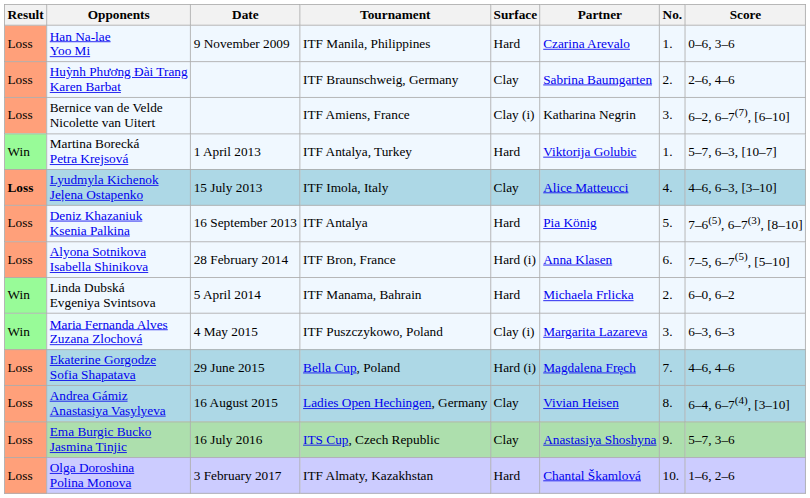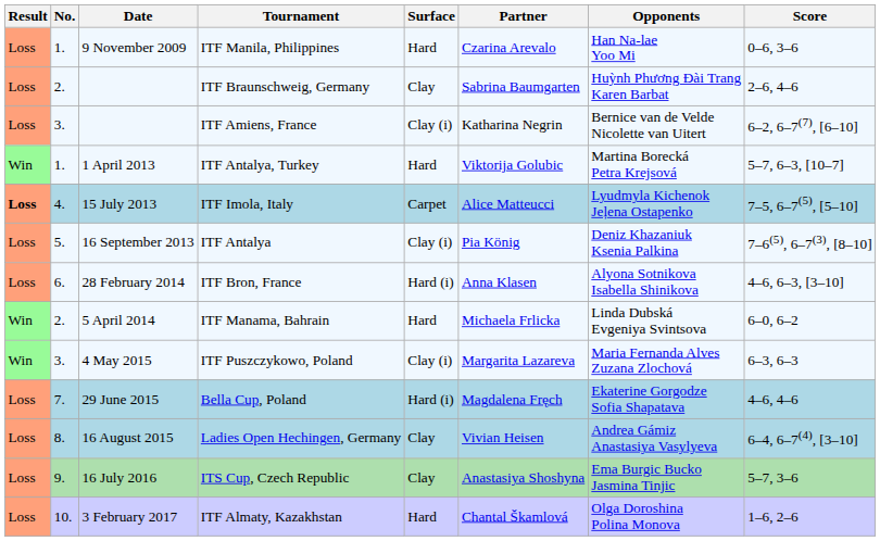 <table class="sortable wikitable">
 <tr>
 <th>Result</th>
-<th>Opponents</th>
+<th>No.</th>
 <th>Date</th>
 <th>Tournament</th>
 <th>Surface</th>
 <th>Partner</th>
-<th>No.</th>
+<th>Opponents</th>
 <th class="unsortable">Score</th>
 </tr>
 <tr style="background:#f0f8ff;">
 <td style="background:#ffa07a;">Loss</td>
-<td> <a href='#'>Han Na-lae</a> <br>  <a href='#'>Yoo Mi</a></td>
+<td>1.</td>
 <td>9 November 2009</td>
 <td>ITF Manila, Philippines</td>
 <td>Hard</td>
 <td> <a href='#'>Czarina Arevalo</a></td>
-<td>1.</td>
+<td> <a href='#'>Han Na-lae</a> <br>  <a href='#'>Yoo Mi</a></td>
 <td>0–6, 3–6</td>
 </tr>
 <tr style="background:#f0f8ff;">
 <td style="background:#ffa07a;">Loss</td>
-<td> <a href='#'>Huỳnh Phương Đài Trang</a> <br>  <a href='#'>Karen Barbat</a></td>
+<td>2.</td>
 <td></td>
 <td>ITF Braunschweig, Germany</td>
 <td>Clay</td>
 <td> <a href='#'>Sabrina Baumgarten</a></td>
-<td>2.</td>
+<td> <a href='#'>Huỳnh Phương Đài Trang</a> <br>  <a href='#'>Karen Barbat</a></td>
 <td>2–6, 4–6</td>
 </tr>
 <tr style="background:#f0f8ff;">
 <td style="background:#ffa07a;">Loss</td>
-<td> Bernice van de Velde <br>  Nicolette van Uitert</td>
+<td>3.</td>
 <td></td>
 <td>ITF Amiens, France</td>
 <td>Clay (i)</td>
 <td> Katharina Negrin</td>
-<td>3.</td>
+<td> Bernice van de Velde <br>  Nicolette van Uitert</td>
 <td>6–2, 6–7<sup>(7)</sup>, [6–10]</td>
 </tr>
 <tr style="background:#f0f8ff;">
 <td style="background:#98fb98;">Win</td>
-<td> Martina Borecká <br>  <a href='#'>Petra Krejsová</a></td>
+<td>1.</td>
 <td>1 April 2013</td>
 <td>ITF Antalya, Turkey</td>
 <td>Hard</td>
 <td> <a href='#'>Viktorija Golubic</a></td>
-<td>1.</td>
+<td> Martina Borecká <br>  <a href='#'>Petra Krejsová</a></td>
 <td>5–7, 6–3, [10–7]</td>
 </tr>
 <tr style="background:lightblue;">
 <td style="background:#ffa07a;"><strong>Loss</strong></td>
-<td> <a href='#'>Lyudmyla Kichenok</a> <br>  <a href='#'>Jeļena Ostapenko</a></td>
+<td>4.</td>
 <td>15 July 2013</td>
 <td>ITF Imola, Italy</td>
-<td>Clay</td>
+<td>Carpet</td>
 <td> <a href='#'>Alice Matteucci</a></td>
-<td>4.</td>
-<td>4–6, 6–3, [3–10]</td>
+<td> <a href='#'>Lyudmyla Kichenok</a> <br>  <a href='#'>Jeļena Ostapenko</a></td>
+<td>7–5, 6–7<sup>(5)</sup>, [5–10]</td>
 </tr>
 <tr style="background:#f0f8ff;">
 <td style="background:#ffa07a;">Loss</td>
-<td> <a href='#'>Deniz Khazaniuk</a> <br>  <a href='#'>Ksenia Palkina</a></td>
+<td>5.</td>
 <td>16 September 2013</td>
 <td>ITF Antalya</td>
-<td>Hard</td>
+<td>Clay (i)</td>
 <td> <a href='#'>Pia König</a></td>
-<td>5.</td>
+<td> <a href='#'>Deniz Khazaniuk</a> <br>  <a href='#'>Ksenia Palkina</a></td>
 <td>7–6<sup>(5)</sup>, 6–7<sup>(3)</sup>, [8–10]</td>
 </tr>
 <tr style="background:#f0f8ff;">
 <td style="background:#ffa07a;">Loss</td>
-<td> <a href='#'>Alyona Sotnikova</a> <br>  <a href='#'>Isabella Shinikova</a></td>
+<td>6.</td>
 <td>28 February 2014</td>
 <td>ITF Bron, France</td>
 <td>Hard (i)</td>
 <td> <a href='#'>Anna Klasen</a></td>
-<td>6.</td>
-<td>7–5, 6–7<sup>(5)</sup>, [5–10]</td>
+<td> <a href='#'>Alyona Sotnikova</a> <br>  <a href='#'>Isabella Shinikova</a></td>
+<td>4–6, 6–3, [3–10]</td>
 </tr>
 <tr style="background:#f0f8ff;">
 <td style="background:#98fb98;">Win</td>
-<td> Linda Dubská <br>  Evgeniya Svintsova</td>
+<td>2.</td>
 <td>5 April 2014</td>
 <td>ITF Manama, Bahrain</td>
 <td>Hard</td>
 <td> <a href='#'>Michaela Frlicka</a></td>
-<td>2.</td>
+<td> Linda Dubská <br>  Evgeniya Svintsova</td>
 <td>6–0, 6–2</td>
 </tr>
 <tr style="background:#f0f8ff;">
 <td style="background:#98fb98;">Win</td>
-<td> <a href='#'>Maria Fernanda Alves</a> <br>  <a href='#'>Zuzana Zlochová</a></td>
+<td>3.</td>
 <td>4 May 2015</td>
 <td>ITF Puszczykowo, Poland</td>
 <td>Clay (i)</td>
 <td> <a href='#'>Margarita Lazareva</a></td>
-<td>3.</td>
+<td> <a href='#'>Maria Fernanda Alves</a> <br>  <a href='#'>Zuzana Zlochová</a></td>
 <td>6–3, 6–3</td>
 </tr>
 <tr style="background:lightblue;">
 <td style="background:#ffa07a;">Loss</td>
-<td> <a href='#'>Ekaterine Gorgodze</a> <br>  <a href='#'>Sofia Shapatava</a></td>
+<td>7.</td>
 <td>29 June 2015</td>
 <td><a href='#'>Bella Cup</a>, Poland</td>
 <td>Hard (i)</td>
 <td> <a href='#'>Magdalena Fręch</a></td>
-<td>7.</td>
+<td> <a href='#'>Ekaterine Gorgodze</a> <br>  <a href='#'>Sofia Shapatava</a></td>
 <td>4–6, 4–6</td>
 </tr>
 <tr style="background:lightblue;">
 <td style="background:#ffa07a;">Loss</td>
-<td> <a href='#'>Andrea Gámiz</a> <br>  <a href='#'>Anastasiya Vasylyeva</a></td>
+<td>8.</td>
 <td>16 August 2015</td>
 <td><a href='#'>Ladies Open Hechingen</a>, Germany</td>
 <td>Clay</td>
 <td> <a href='#'>Vivian Heisen</a></td>
-<td>8.</td>
+<td> <a href='#'>Andrea Gámiz</a> <br>  <a href='#'>Anastasiya Vasylyeva</a></td>
 <td>6–4, 6–7<sup>(4)</sup>, [3–10]</td>
 </tr>
 <tr style="background:#addfad;">
 <td style="background:#ffa07a;">Loss</td>
-<td> <a href='#'>Ema Burgic Bucko</a> <br>  <a href='#'>Jasmina Tinjic</a></td>
+<td>9.</td>
 <td>16 July 2016</td>
 <td><a href='#'>ITS Cup</a>, Czech Republic</td>
 <td>Clay</td>
 <td> <a href='#'>Anastasiya Shoshyna</a></td>
-<td>9.</td>
+<td> <a href='#'>Ema Burgic Bucko</a> <br>  <a href='#'>Jasmina Tinjic</a></td>
 <td>5–7, 3–6</td>
 </tr>
 <tr style="background:#ccccff;">
 <td style="background:#ffa07a;">Loss</td>
-<td> <a href='#'>Olga Doroshina</a> <br>  <a href='#'>Polina Monova</a></td>
+<td>10.</td>
 <td>3 February 2017</td>
 <td>ITF Almaty, Kazakhstan</td>
 <td>Hard</td>
 <td> <a href='#'>Chantal Škamlová</a></td>
-<td>10.</td>
+<td> <a href='#'>Olga Doroshina</a> <br>  <a href='#'>Polina Monova</a></td>
 <td>1–6, 2–6</td>
 </tr>
 </table>
